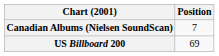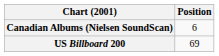 <table class="wikitable plainrowheaders" style="text-align:center">
 <tr>
 <th scope="col">Chart (2001)</th>
 <th scope="col">Position</th>
 </tr>
 <tr>
 <th scope="row">Canadian Albums (Nielsen SoundScan)</th>
-<td>7</td>
+<td>6</td>
 </tr>
 <tr>
 <th scope="row">US <em>Billboard</em> 200</th>
 <td>69</td>
 </tr>
 </table>
